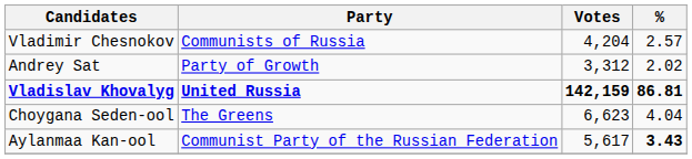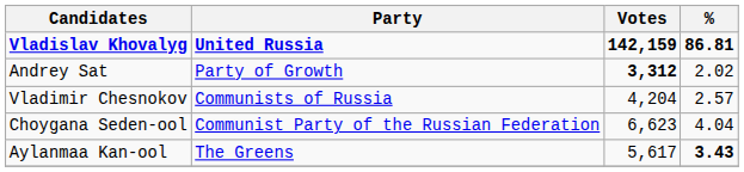 <table class="wikitable sortable">
 <tr>
 <th>Candidates</th>
 <th>Party</th>
 <th>Votes</th>
 <th>%</th>
 </tr>
 <tr>
+<td><strong><a href='#'>Vladislav Khovalyg</a></strong></td>
+<td><strong><a href='#'>United Russia</a></strong></td>
+<td align=right><strong>142,159</strong></td>
+<td align=right><strong>86.81</strong></td>
+</tr>
+<tr>
+<td>Andrey Sat</td>
+<td><a href='#'>Party of Growth</a></td>
+<td align=right><strong>3,312</strong></td>
+<td align=right>2.02</td>
+</tr>
+<tr>
 <td>Vladimir Chesnokov</td>
 <td><a href='#'>Communists of Russia</a></td>
 <td align=right>4,204</td>
 <td align=right>2.57</td>
 </tr>
 <tr>
-<td>Andrey Sat</td>
-<td><a href='#'>Party of Growth</a></td>
-<td align=right>3,312</td>
-<td align=right>2.02</td>
-</tr>
-<tr>
-<td><strong><a href='#'>Vladislav Khovalyg</a></strong></td>
-<td><strong><a href='#'>United Russia</a></strong></td>
-<td align=right><strong>142,159</strong></td>
-<td align=right><strong>86.81</strong></td>
-</tr>
-<tr>
 <td>Choygana Seden-ool</td>
-<td><a href='#'>The Greens</a></td>
+<td><a href='#'>Communist Party of the Russian Federation</a></td>
 <td align=right>6,623</td>
 <td align=right>4.04</td>
 </tr>
 <tr>
 <td>Aylanmaa Kan-ool</td>
-<td><a href='#'>Communist Party of the Russian Federation</a></td>
+<td><a href='#'>The Greens</a></td>
 <td align=right>5,617</td>
 <td align=right><strong>3.43</strong></td>
 </tr>
 <tr>
 </tr>
 </table>
